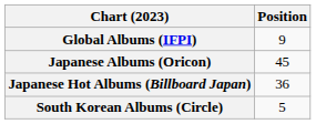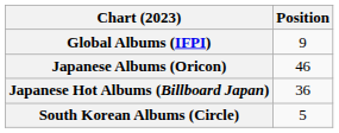 <table class="wikitable plainrowheaders sortable" style="text-align:center">
 <tr>
 <th scope="col">Chart (2023)</th>
 <th scope="col">Position</th>
 </tr>
 <tr>
 <th scope="row">Global Albums (<a href='#'>IFPI</a>)</th>
 <td>9</td>
 </tr>
 <tr>
 <th scope="row">Japanese Albums (Oricon)</th>
-<td>45</td>
+<td>46</td>
 </tr>
 <tr>
 <th scope="row">Japanese Hot Albums (<em>Billboard Japan</em>)</th>
 <td>36</td>
 </tr>
 <tr>
 <th scope="row">South Korean Albums (Circle)</th>
 <td>5</td>
 </tr>
 </table>
